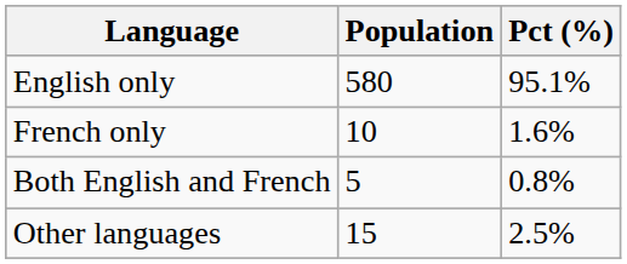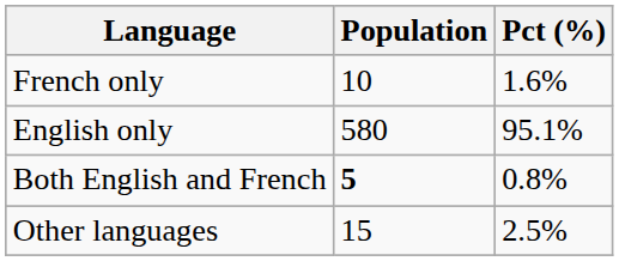 <table class="wikitable">
 <tr>
 <th>Language</th>
 <th>Population</th>
 <th>Pct (%)</th>
 </tr>
 <tr>
+<td>French only</td>
+<td>10</td>
+<td>1.6%</td>
+</tr>
+<tr>
 <td>English only</td>
 <td>580</td>
 <td>95.1%</td>
 </tr>
 <tr>
-<td>French only</td>
-<td>10</td>
-<td>1.6%</td>
-</tr>
-<tr>
 <td>Both English and French</td>
-<td>5</td>
+<td><strong>5</strong></td>
 <td>0.8%</td>
 </tr>
 <tr>
 <td>Other languages</td>
 <td>15</td>
 <td>2.5%</td>
 </tr>
 </table>
